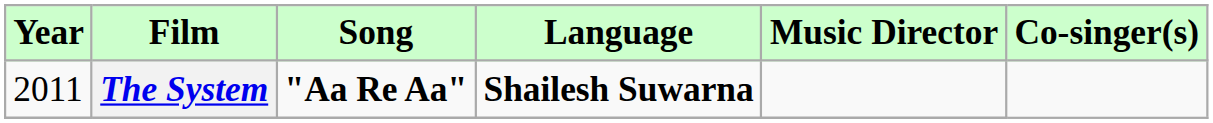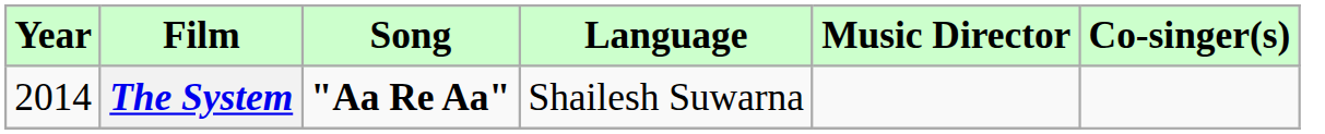 <table class="wikitable sortable">
 <tr>
 <th style="background:#cfc; text-align:center;"><strong>Year</strong></th>
 <th style="background:#cfc; text-align:center;"><strong>Film</strong></th>
 <th style="background:#cfc; text-align:center;"><strong>Song</strong></th>
 <th style="background:#cfc; text-align:center;"><strong>Language</strong></th>
 <th style="background:#cfc; text-align:center;"><strong>Music Director</strong></th>
 <th style="background:#cfc; text-align:center;"><strong>Co-singer(s)</strong></th>
 </tr>
 <tr>
-<td>2011</td>
+<td>2014</td>
 <th><em><a href='#'>The System</a></em></th>
 <td><strong>"Aa Re Aa"</strong></td>
-<td><strong>Shailesh Suwarna</strong></td>
+<td>Shailesh Suwarna</td>
 <td></td>
 </tr>
 <tr>
 </tr>
 </table>
